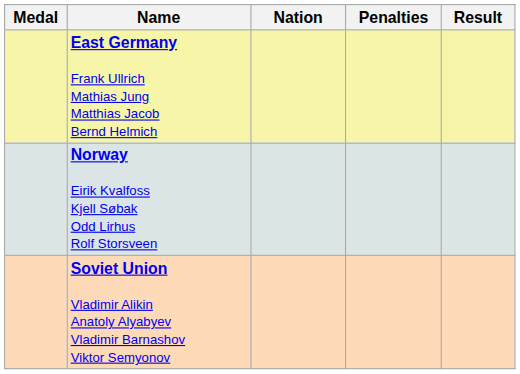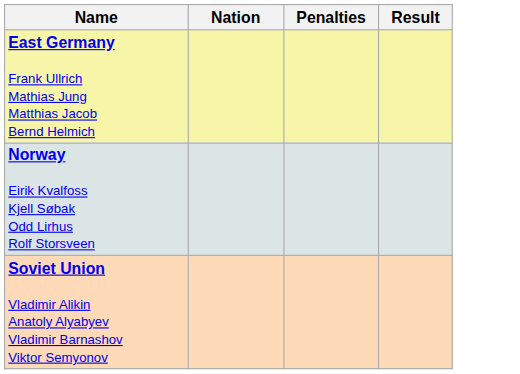 <table class=wikitable style="border:1px solid #AAAAAA;font-size:90%">
 <tr bgcolor="#E4E4E4">
-<th style="border-bottom:1px solid #AAAAAA" width=50>Medal</th>
 <th style="border-bottom:1px solid #AAAAAA" width=160>Name</th>
 <th style="border-bottom:1px solid #AAAAAA" width=80>Nation</th>
 <th style="border-bottom:1px solid #AAAAAA" width=80>Penalties</th>
 <th style="border-bottom:1px solid #AAAAAA" width=60>Result</th>
 </tr>
 <tr bgcolor="#F7F6A8">
-<td align="center"></td>
 <td><strong><a href='#'>East Germany</a></strong><br><br><small><a href='#'>Frank Ullrich</a><br><a href='#'>Mathias Jung</a><br><a href='#'>Matthias Jacob</a><br><a href='#'>Bernd Helmich</a></small></td>
 <td></td>
 <td align="center"></td>
 <td align="center"></td>
 </tr>
 <tr bgcolor="#DCE5E5">
-<td align="center"></td>
 <td><strong><a href='#'>Norway</a></strong><br><br><small><a href='#'>Eirik Kvalfoss</a><br><a href='#'>Kjell Søbak</a><br><a href='#'>Odd Lirhus</a><br><a href='#'>Rolf Storsveen</a></small></td>
 <td></td>
 <td align="center"></td>
 <td align="right"></td>
 </tr>
 <tr bgcolor="#FFDAB9">
-<td align="center"></td>
 <td><strong><a href='#'>Soviet Union</a></strong><br><br><small><a href='#'>Vladimir Alikin</a><br><a href='#'>Anatoly Alyabyev</a><br><a href='#'>Vladimir Barnashov</a><br><a href='#'>Viktor Semyonov</a></small></td>
 <td></td>
 <td align="center"></td>
 <td align="right"></td>
 </tr>
 </table>
